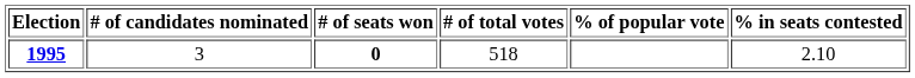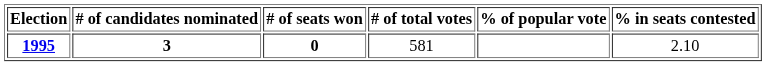 <table border="1" cellpadding="2">
 <tr>
 <th>Election</th>
 <th># of candidates nominated</th>
 <th># of seats won</th>
 <th># of total votes</th>
 <th>% of popular vote</th>
 <th>% in seats contested</th>
 </tr>
 <tr align="center">
 <th><a href='#'>1995</a></th>
-<td>3</td>
+<td><strong>3</strong></td>
 <td><strong>0</strong></td>
-<td>518</td>
+<td>581</td>
 <td> </td>
 <td>2.10</td>
 </tr>
 </table>
